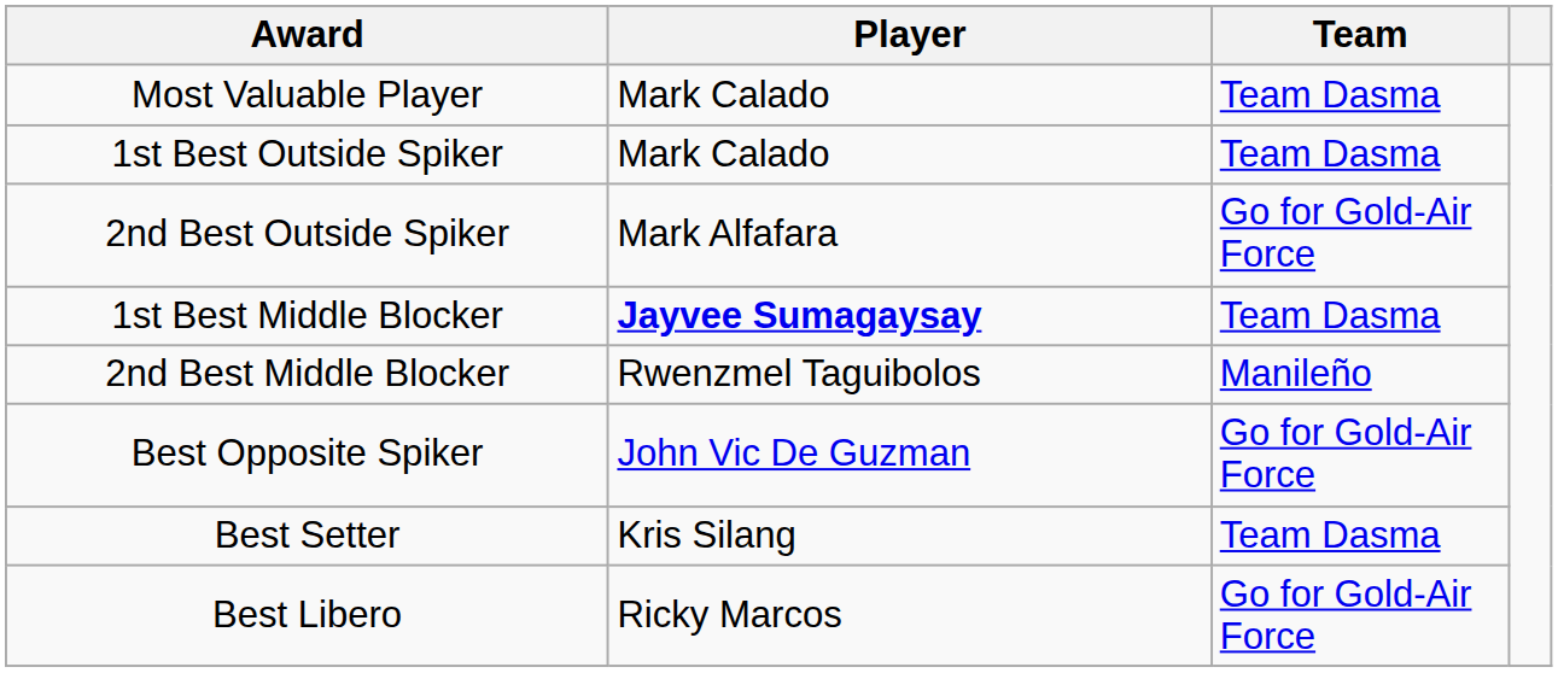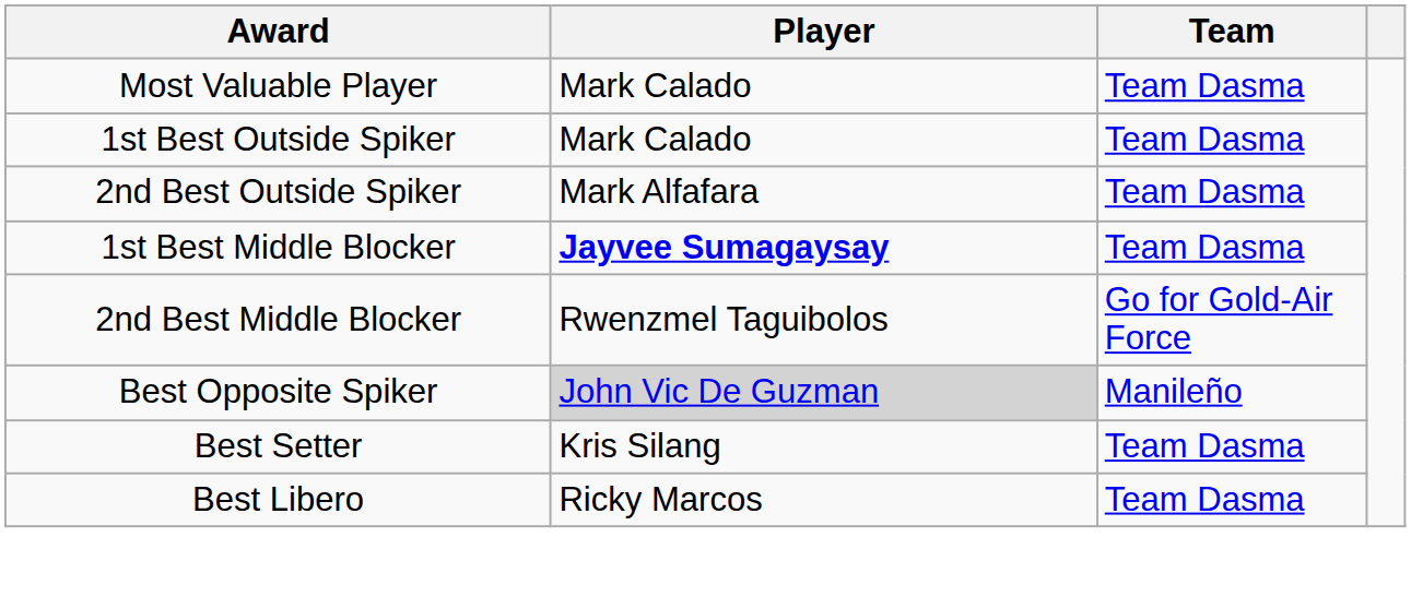 <table class="wikitable">
 <tr>
 <th width=250>Award</th>
 <th width=250>Player</th>
 <th width=120>Team</th>
 <th width=10></th>
 </tr>
 <tr>
 <td style="text-align:center">Most Valuable Player</td>
 <td>Mark Calado</td>
 <td><a href='#'>Team Dasma</a></td>
 <td rowspan="8"></td>
 </tr>
 <tr>
 <td style="text-align:center">1st Best Outside Spiker</td>
 <td>Mark Calado</td>
 <td><a href='#'>Team Dasma</a></td>
 </tr>
 <tr>
 <td style="text-align:center">2nd Best Outside Spiker</td>
 <td>Mark Alfafara</td>
-<td><a href='#'>Go for Gold-Air Force</a></td>
+<td><a href='#'>Team Dasma</a></td>
 </tr>
 <tr>
 <td style="text-align:center">1st Best Middle Blocker</td>
 <td><strong><a href='#'>Jayvee Sumagaysay</a></strong></td>
 <td><a href='#'>Team Dasma</a></td>
 </tr>
 <tr>
 <td style="text-align:center">2nd Best Middle Blocker</td>
 <td>Rwenzmel Taguibolos</td>
-<td><a href='#'>Manileño</a></td>
+<td><a href='#'>Go for Gold-Air Force</a></td>
 </tr>
 <tr>
 <td style="text-align:center">Best Opposite Spiker</td>
-<td><a href='#'>John Vic De Guzman</a></td>
-<td><a href='#'>Go for Gold-Air Force</a></td>
+<td style="background: lightgrey;"><a href='#'>John Vic De Guzman</a></td>
+<td><a href='#'>Manileño</a></td>
 </tr>
 <tr>
 <td style="text-align:center">Best Setter</td>
 <td>Kris Silang</td>
 <td><a href='#'>Team Dasma</a></td>
 </tr>
 <tr>
 <td style="text-align:center">Best Libero</td>
 <td>Ricky Marcos</td>
-<td><a href='#'>Go for Gold-Air Force</a></td>
+<td><a href='#'>Team Dasma</a></td>
 </tr>
 </table>
